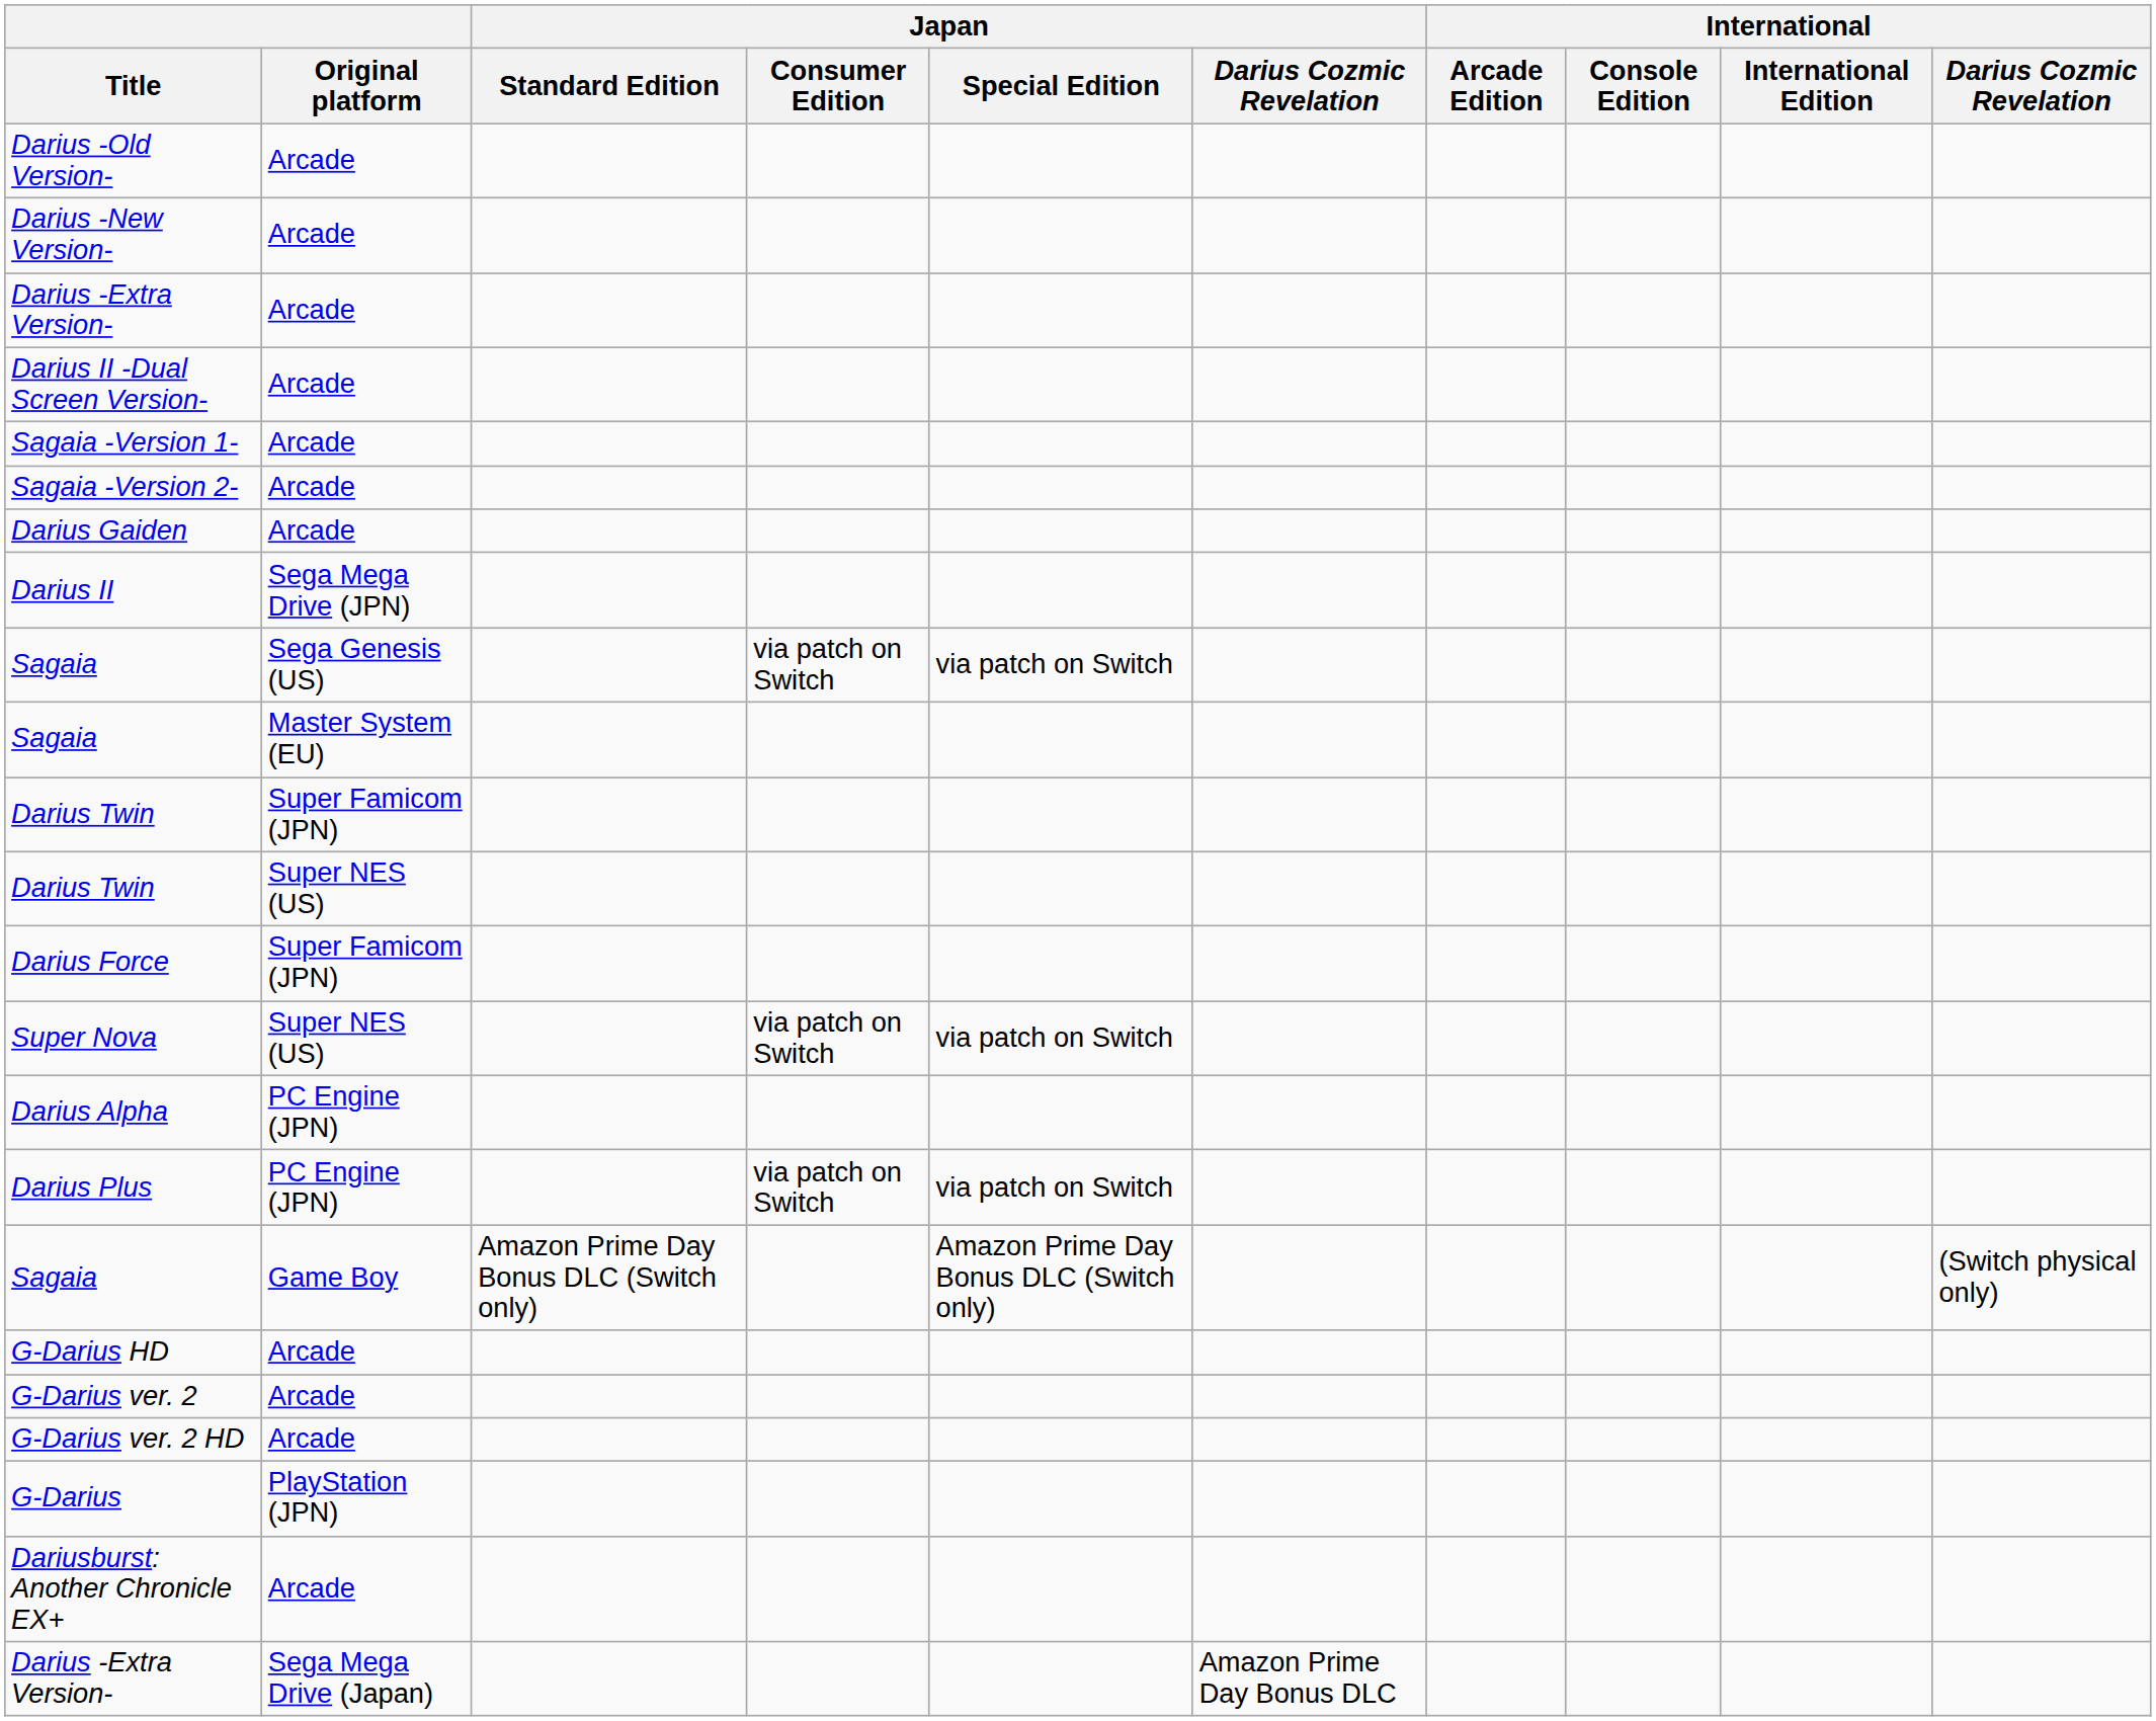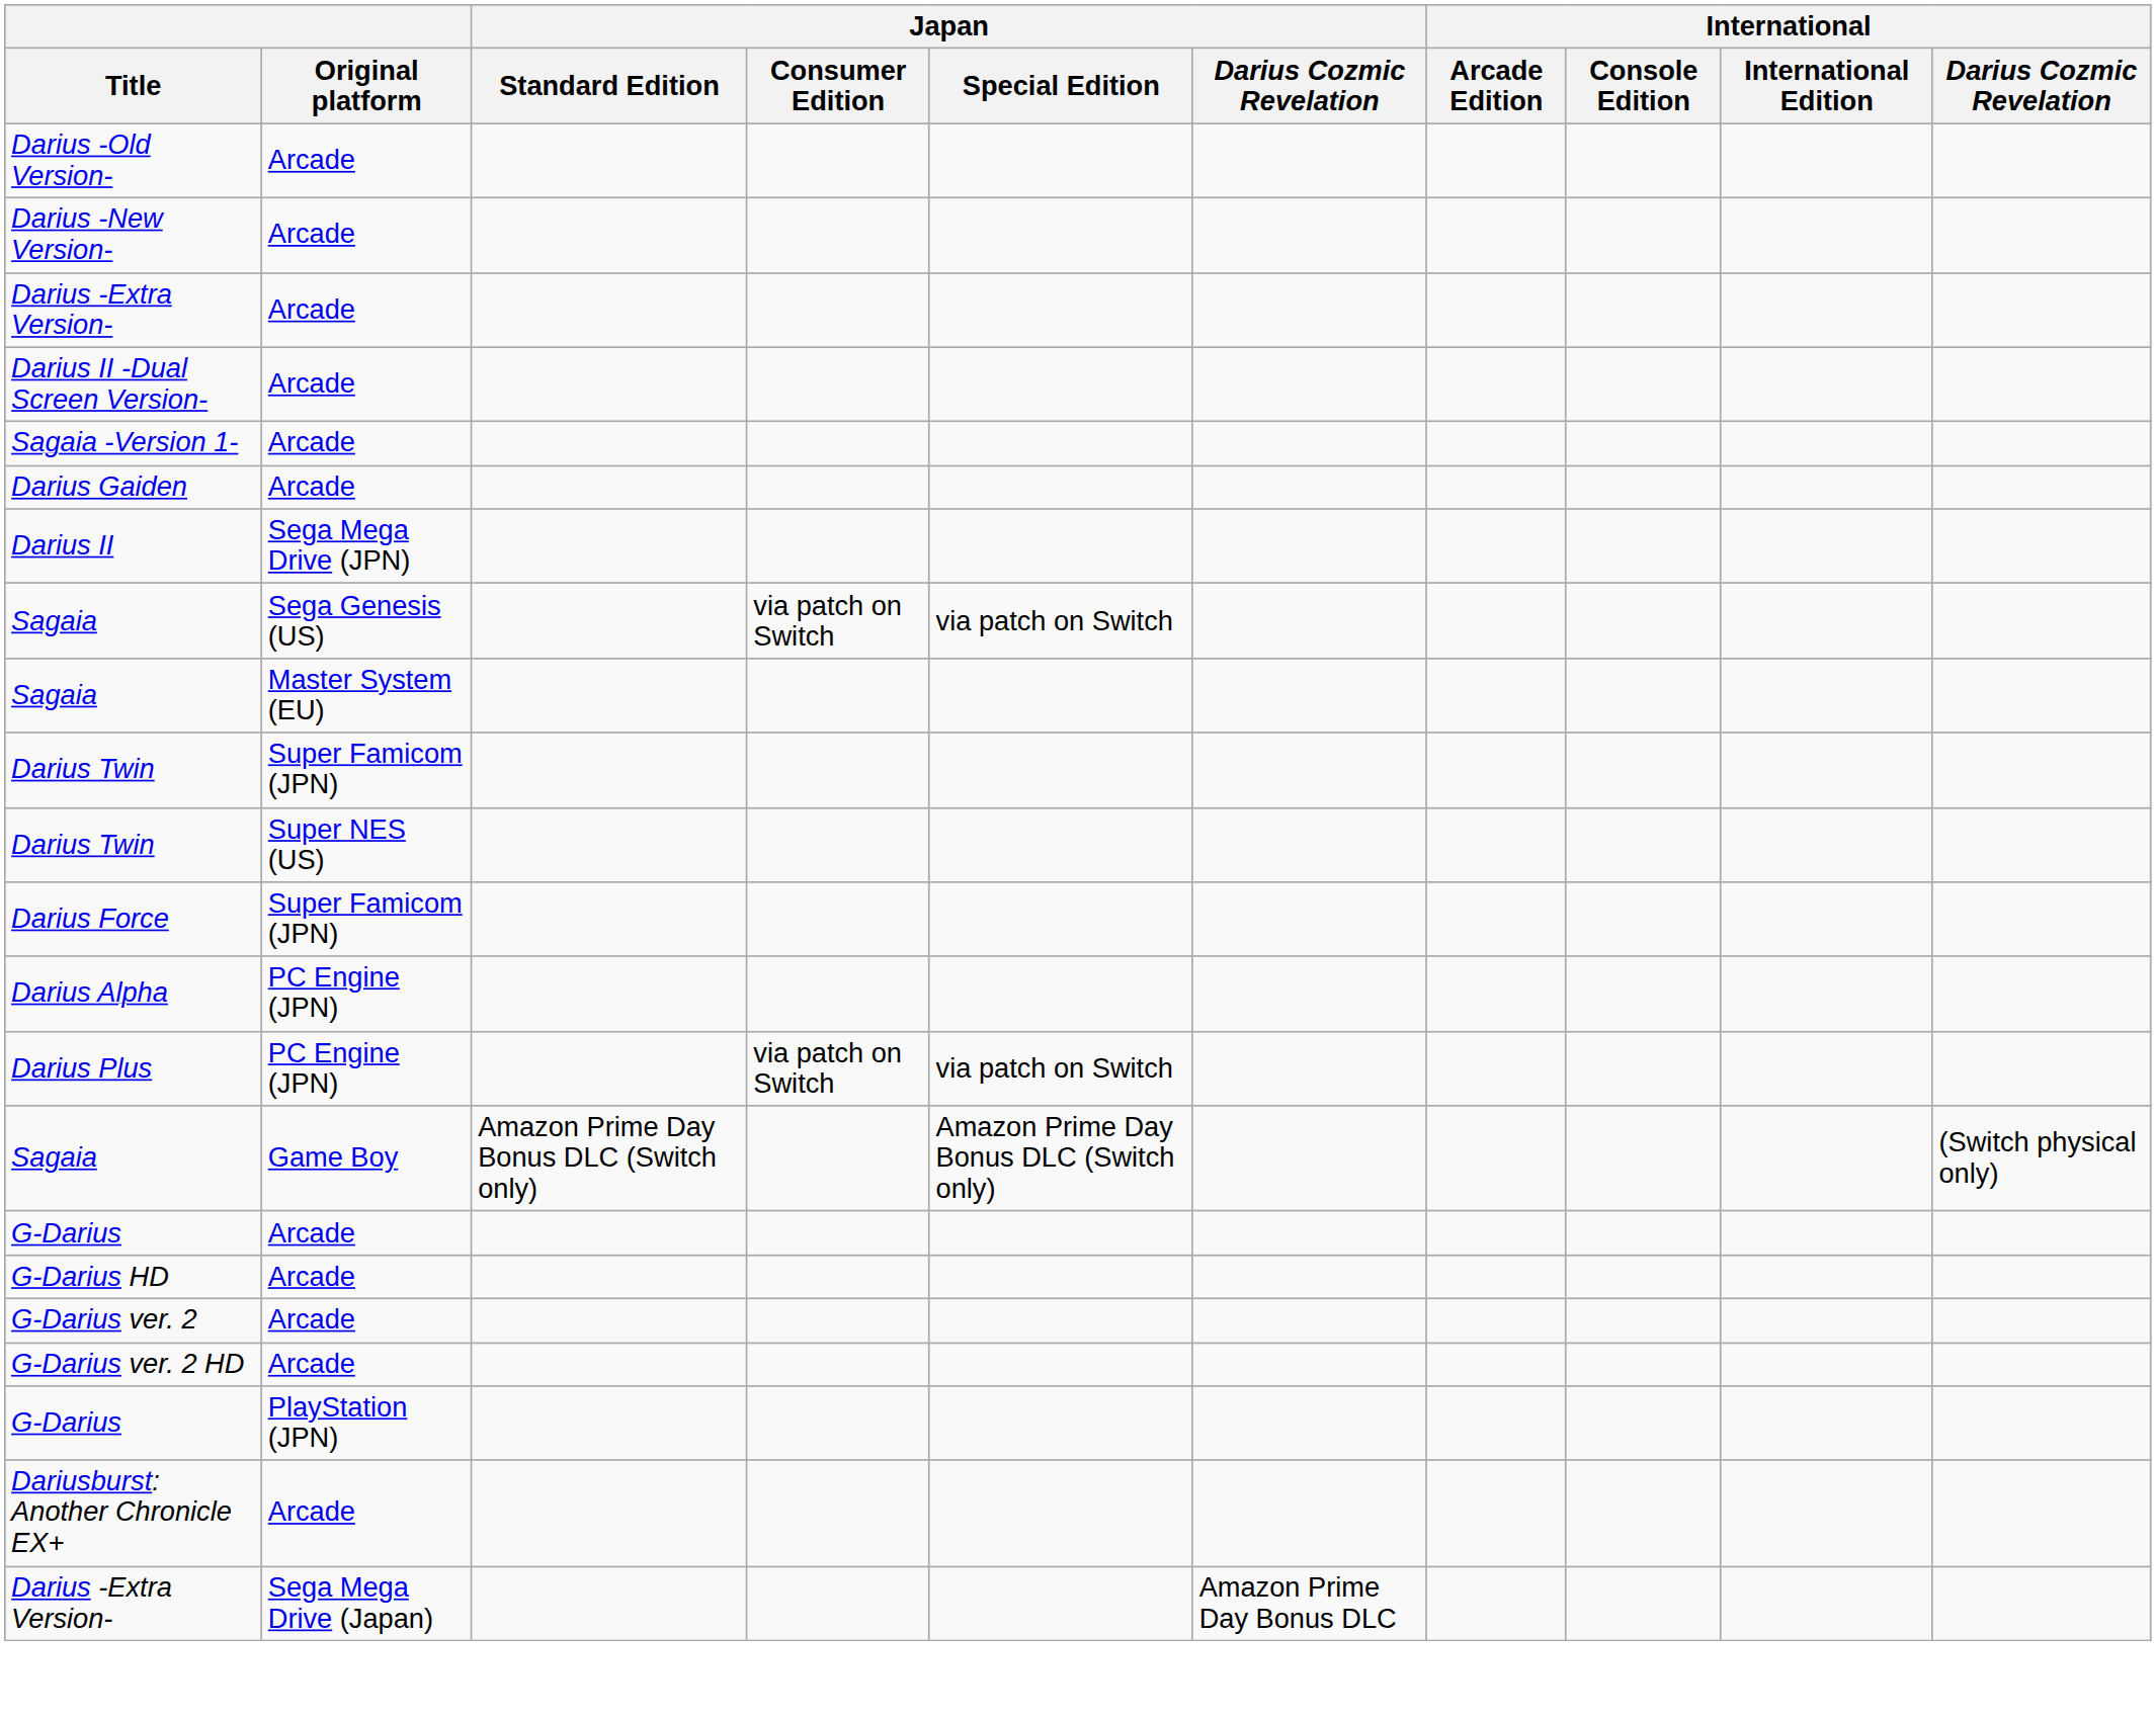 <table class="wikitable">
 <tr>
 <th colspan="2" style="font-weight:bold;"></th>
 <th colspan="4" style="font-weight:bold;">Japan</th>
 <th colspan="4" style="font-weight:bold;">International</th>
 </tr>
 <tr>
 <th style="font-weight:bold;">Title</th>
 <th style="font-weight:bold;">Original platform</th>
 <th style="font-weight:bold;">Standard Edition</th>
 <th style="font-weight:bold;">Consumer Edition</th>
 <th style="font-weight:bold;">Special Edition</th>
 <th><em>Darius Cozmic Revelation</em></th>
 <th style="font-weight:bold;">Arcade Edition</th>
 <th style="font-weight:bold;">Console Edition</th>
 <th style="font-weight:bold;">International Edition</th>
 <th><em>Darius Cozmic Revelation</em></th>
 </tr>
 <tr>
 <td><em><a href='#'>Darius -Old Version-</a></em></td>
 <td><a href='#'>Arcade</a></td>
 <td></td>
 <td></td>
 <td></td>
 <td></td>
 <td></td>
 <td></td>
 <td></td>
 <td></td>
 </tr>
 <tr>
 <td><em><a href='#'>Darius -New Version-</a></em></td>
 <td><a href='#'>Arcade</a></td>
 <td></td>
 <td></td>
 <td></td>
 <td></td>
 <td></td>
 <td></td>
 <td></td>
 <td></td>
 </tr>
 <tr>
 <td><em><a href='#'>Darius -Extra Version-</a></em></td>
 <td><a href='#'>Arcade</a></td>
 <td></td>
 <td></td>
 <td></td>
 <td></td>
 <td></td>
 <td></td>
 <td></td>
 <td></td>
 </tr>
 <tr>
 <td><em><a href='#'>Darius II -Dual Screen Version-</a></em></td>
 <td><a href='#'>Arcade</a></td>
 <td></td>
 <td></td>
 <td></td>
 <td></td>
 <td></td>
 <td></td>
 <td></td>
 <td></td>
 </tr>
 <tr>
 <td><em><a href='#'>Sagaia -Version 1-</a></em></td>
-<td><a href='#'>Arcade</a></td>
-<td></td>
-<td></td>
-<td></td>
-<td></td>
-<td></td>
-<td></td>
-<td></td>
-<td></td>
-</tr>
-<tr>
-<td><em><a href='#'>Sagaia -Version 2-</a></em></td>
 <td><a href='#'>Arcade</a></td>
 <td></td>
 <td></td>
 <td></td>
 <td></td>
 <td></td>
 <td></td>
 <td></td>
 <td></td>
 </tr>
 <tr>
 <td><em><a href='#'>Darius Gaiden</a></em></td>
 <td><a href='#'>Arcade</a></td>
 <td></td>
 <td></td>
 <td></td>
 <td></td>
 <td></td>
 <td></td>
 <td></td>
 <td></td>
 </tr>
 <tr>
 <td><em><a href='#'>Darius II</a></em></td>
 <td><a href='#'>Sega Mega Drive</a> (JPN)</td>
 <td></td>
 <td></td>
 <td></td>
 <td></td>
 <td></td>
 <td></td>
 <td></td>
 <td></td>
 </tr>
 <tr>
 <td><em><a href='#'>Sagaia</a></em></td>
 <td><a href='#'>Sega Genesis</a> (US)</td>
 <td></td>
 <td> via patch on Switch</td>
 <td> via patch on Switch</td>
 <td></td>
 <td></td>
 <td></td>
 <td></td>
 <td></td>
 </tr>
 <tr>
 <td><em><a href='#'>Sagaia</a></em></td>
 <td><a href='#'>Master System</a> (EU)</td>
 <td></td>
 <td></td>
 <td></td>
 <td></td>
 <td></td>
 <td></td>
 <td></td>
 <td></td>
 </tr>
 <tr>
 <td><em><a href='#'>Darius Twin</a></em></td>
 <td><a href='#'>Super Famicom</a> (JPN)</td>
 <td></td>
 <td></td>
 <td></td>
 <td></td>
 <td></td>
 <td></td>
 <td></td>
 <td></td>
 </tr>
 <tr>
 <td><em><a href='#'>Darius Twin</a></em></td>
 <td><a href='#'>Super NES</a> (US)</td>
 <td></td>
 <td></td>
 <td></td>
 <td></td>
 <td></td>
 <td></td>
 <td></td>
 <td></td>
 </tr>
 <tr>
 <td><em><a href='#'>Darius Force</a></em></td>
 <td><a href='#'>Super Famicom</a> (JPN)</td>
 <td></td>
 <td></td>
 <td></td>
 <td></td>
 <td></td>
 <td></td>
 <td></td>
 <td></td>
 </tr>
 <tr>
-<td><em><a href='#'>Super Nova</a></em></td>
-<td><a href='#'>Super NES</a> (US)</td>
-<td></td>
-<td> via patch on Switch</td>
-<td> via patch on Switch</td>
-<td></td>
-<td></td>
-<td></td>
-<td></td>
-<td></td>
-</tr>
-<tr>
 <td><em><a href='#'>Darius Alpha</a></em></td>
 <td><a href='#'>PC Engine</a> (JPN)</td>
 <td></td>
 <td></td>
 <td></td>
 <td></td>
 <td></td>
 <td></td>
 <td></td>
 <td></td>
 </tr>
 <tr>
 <td><em><a href='#'>Darius Plus</a></em></td>
 <td><a href='#'>PC Engine</a> (JPN)</td>
 <td></td>
 <td> via patch on Switch</td>
 <td> via patch on Switch</td>
 <td></td>
 <td></td>
 <td></td>
 <td></td>
 <td></td>
 </tr>
 <tr>
 <td><em><a href='#'>Sagaia</a></em></td>
 <td><a href='#'>Game Boy</a></td>
 <td>Amazon Prime Day Bonus DLC (Switch only)</td>
 <td></td>
 <td>Amazon Prime Day Bonus DLC (Switch only)</td>
 <td></td>
 <td></td>
 <td></td>
 <td></td>
 <td> (Switch physical only)</td>
+</tr>
+<tr>
+<td><em><a href='#'>G-Darius</a></em></td>
+<td><a href='#'>Arcade</a></td>
+<td></td>
+<td></td>
+<td></td>
+<td></td>
+<td></td>
+<td></td>
+<td></td>
+<td></td>
 </tr>
 <tr>
 <td><em><a href='#'>G-Darius</a> HD</em></td>
 <td><a href='#'>Arcade</a></td>
 <td></td>
 <td></td>
 <td></td>
 <td></td>
 <td></td>
 <td></td>
 <td></td>
 <td></td>
 </tr>
 <tr>
 <td><em><a href='#'>G-Darius</a> ver. 2</em></td>
 <td><a href='#'>Arcade</a></td>
 <td></td>
 <td></td>
 <td></td>
 <td></td>
 <td></td>
 <td></td>
 <td></td>
 <td></td>
 </tr>
 <tr>
 <td><em><a href='#'>G-Darius</a> ver. 2 HD</em></td>
 <td><a href='#'>Arcade</a></td>
 <td></td>
 <td></td>
 <td></td>
 <td></td>
 <td></td>
 <td></td>
 <td></td>
 <td></td>
 </tr>
 <tr>
 <td><em><a href='#'>G-Darius</a></em></td>
 <td><a href='#'>PlayStation</a> (JPN)</td>
 <td></td>
 <td></td>
 <td></td>
 <td></td>
 <td></td>
 <td></td>
 <td></td>
 <td></td>
 </tr>
 <tr>
 <td><em><a href='#'>Dariusburst</a>: Another Chronicle EX+</em></td>
 <td><a href='#'>Arcade</a></td>
 <td></td>
 <td></td>
 <td></td>
 <td></td>
 <td></td>
 <td></td>
 <td></td>
 <td></td>
 </tr>
 <tr>
 <td><em><a href='#'>Darius</a> -Extra Version-</em></td>
 <td><a href='#'>Sega Mega Drive</a> (Japan)</td>
 <td></td>
 <td></td>
 <td></td>
 <td>Amazon Prime Day Bonus DLC</td>
 <td></td>
 <td></td>
 <td></td>
 <td></td>
 </tr>
 </table>
